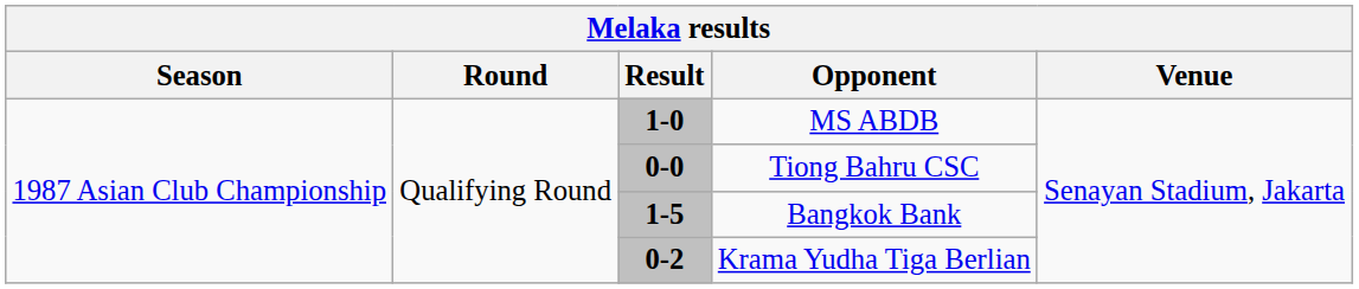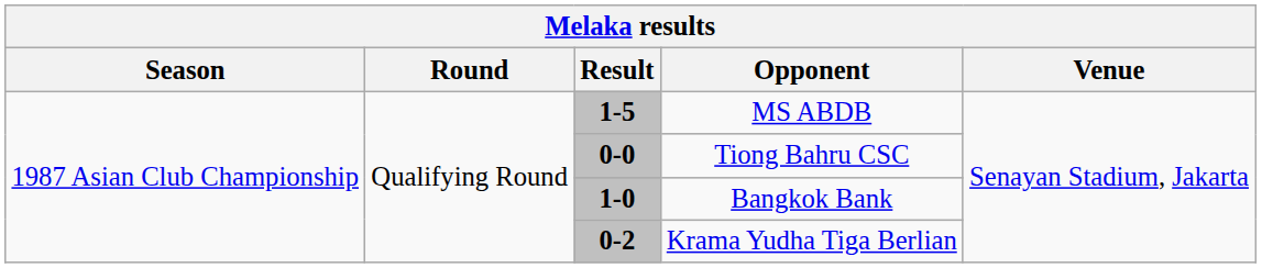 <table class="wikitable" style="text-align:center">
 <tr>
 <th colspan=5><a href='#'>Melaka</a> results</th>
 </tr>
 <tr>
 <th>Season</th>
 <th>Round</th>
 <th>Result</th>
 <th>Opponent</th>
 <th>Venue</th>
 </tr>
 <tr align=center>
 <td rowspan=4><a href='#'>1987 Asian Club Championship</a></td>
 <td rowspan=4>Qualifying Round</td>
-<td bgcolor=silver><strong>1-0</strong></td>
+<td bgcolor=silver><strong>1-5</strong></td>
 <td> <a href='#'>MS ABDB</a></td>
 <td rowspan="4"><a href='#'>Senayan Stadium</a>, <a href='#'>Jakarta</a></td>
 </tr>
 <tr align=center>
 <td bgcolor=silver><strong>0-0</strong></td>
 <td> <a href='#'>Tiong Bahru CSC</a></td>
 </tr>
 <tr align=center>
-<td bgcolor=silver><strong>1-5</strong></td>
+<td bgcolor=silver><strong>1-0</strong></td>
 <td> <a href='#'>Bangkok Bank</a></td>
 </tr>
 <tr align=center>
 <td bgcolor=silver><strong>0-2</strong></td>
 <td> <a href='#'>Krama Yudha Tiga Berlian</a></td>
 </tr>
 </table>
